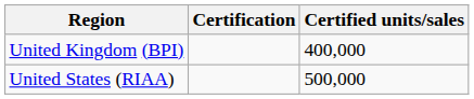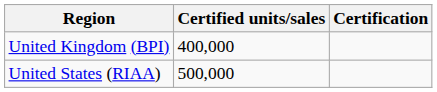 <table class="wikitable">
 <tr>
 <th>Region</th>
+<th>Certified units/sales</th>
 <th>Certification</th>
-<th>Certified units/sales</th>
 </tr>
 <tr>
 <td><a href='#'>United Kingdom</a> <a href='#'>(BPI)</a></td>
+<td>400,000</td>
 <td></td>
-<td>400,000</td>
 </tr>
 <tr>
 <td><a href='#'>United States</a> (<a href='#'>RIAA</a>)</td>
+<td>500,000</td>
 <td></td>
-<td>500,000</td>
 </tr>
 </table>
